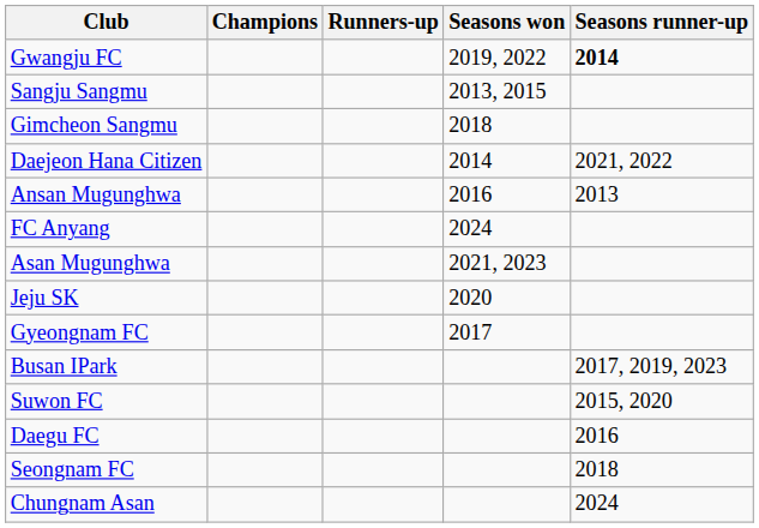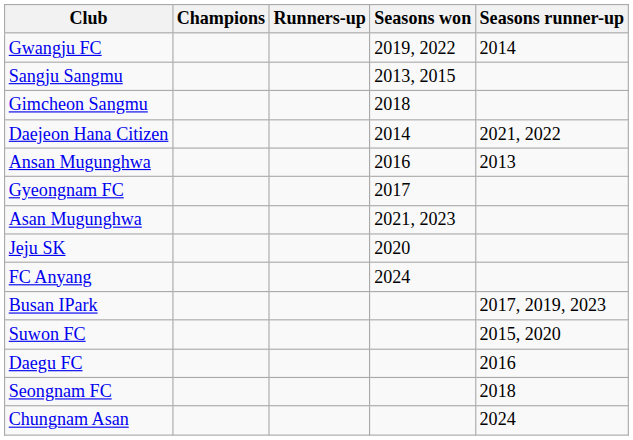 <table class="wikitable">
 <tr>
 <th>Club</th>
 <th>Champions</th>
 <th>Runners-up</th>
 <th>Seasons won</th>
 <th>Seasons runner-up</th>
 </tr>
 <tr>
 <td><a href='#'>Gwangju FC</a></td>
 <td></td>
 <td></td>
 <td>2019, 2022</td>
-<td><strong>2014</strong></td>
+<td>2014</td>
 </tr>
 <tr>
 <td><a href='#'>Sangju Sangmu</a></td>
 <td></td>
 <td></td>
 <td>2013, 2015</td>
 <td></td>
 </tr>
 <tr>
 <td><a href='#'>Gimcheon Sangmu</a></td>
 <td></td>
 <td></td>
 <td>2018</td>
 <td></td>
 </tr>
 <tr>
 <td><a href='#'>Daejeon Hana Citizen</a></td>
 <td></td>
 <td></td>
 <td>2014</td>
 <td>2021, 2022</td>
 </tr>
 <tr>
 <td><a href='#'>Ansan Mugunghwa</a></td>
 <td></td>
 <td></td>
 <td>2016</td>
 <td>2013</td>
 </tr>
 <tr>
-<td><a href='#'>FC Anyang</a></td>
+<td><a href='#'>Gyeongnam FC</a></td>
 <td></td>
 <td></td>
-<td>2024</td>
+<td>2017</td>
 <td></td>
 </tr>
 <tr>
 <td><a href='#'>Asan Mugunghwa</a></td>
 <td></td>
 <td></td>
 <td>2021, 2023</td>
 <td></td>
 </tr>
 <tr>
 <td><a href='#'>Jeju SK</a></td>
 <td></td>
 <td></td>
 <td>2020</td>
 <td></td>
 </tr>
 <tr>
-<td><a href='#'>Gyeongnam FC</a></td>
+<td><a href='#'>FC Anyang</a></td>
 <td></td>
 <td></td>
-<td>2017</td>
+<td>2024</td>
 <td></td>
 </tr>
 <tr>
 <td><a href='#'>Busan IPark</a></td>
 <td></td>
 <td></td>
 <td></td>
 <td>2017, 2019, 2023</td>
 </tr>
 <tr>
 <td><a href='#'>Suwon FC</a></td>
 <td></td>
 <td></td>
 <td></td>
 <td>2015, 2020</td>
 </tr>
 <tr>
 <td><a href='#'>Daegu FC</a></td>
 <td></td>
 <td></td>
 <td></td>
 <td>2016</td>
 </tr>
 <tr>
 <td><a href='#'>Seongnam FC</a></td>
 <td></td>
 <td></td>
 <td></td>
 <td>2018</td>
 </tr>
 <tr>
 <td><a href='#'>Chungnam Asan</a></td>
 <td></td>
 <td></td>
 <td></td>
 <td>2024</td>
 </tr>
 </table>
